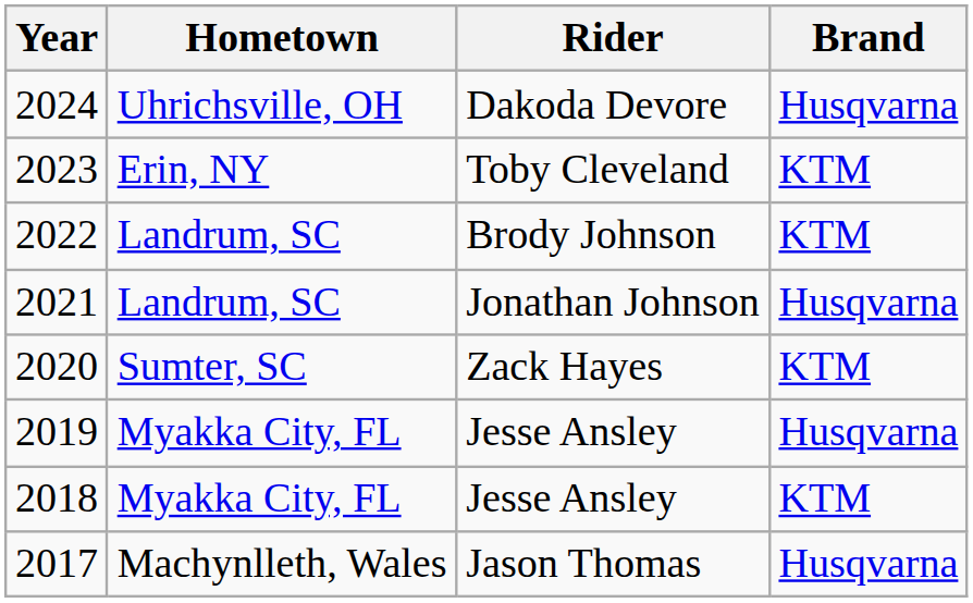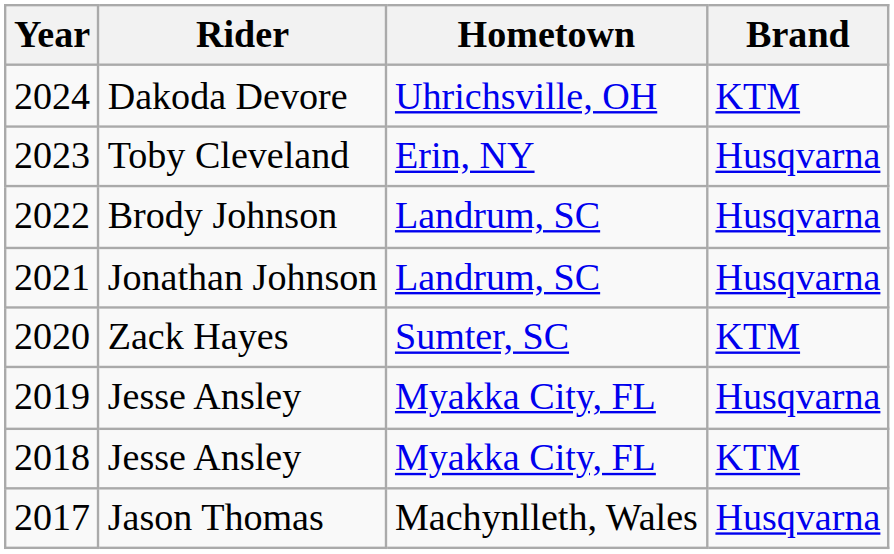 <table class="wikitable">
 <tr>
 <th>Year</th>
+<th>Rider</th>
 <th>Hometown</th>
-<th>Rider</th>
 <th>Brand</th>
 </tr>
 <tr>
 <td>2024</td>
+<td>Dakoda Devore</td>
 <td><a href='#'>Uhrichsville, OH</a></td>
-<td>Dakoda Devore</td>
+<td><a href='#'>KTM</a></td>
+</tr>
+<tr>
+<td>2023</td>
+<td>Toby Cleveland</td>
+<td><a href='#'>Erin, NY</a></td>
 <td><a href='#'>Husqvarna</a></td>
 </tr>
 <tr>
-<td>2023</td>
-<td><a href='#'>Erin, NY</a></td>
-<td>Toby Cleveland</td>
-<td><a href='#'>KTM</a></td>
-</tr>
-<tr>
 <td>2022</td>
+<td>Brody Johnson</td>
 <td><a href='#'>Landrum, SC</a></td>
-<td>Brody Johnson</td>
-<td><a href='#'>KTM</a></td>
+<td><a href='#'>Husqvarna</a></td>
 </tr>
 <tr>
 <td>2021</td>
+<td>Jonathan Johnson</td>
 <td><a href='#'>Landrum, SC</a></td>
-<td>Jonathan Johnson</td>
 <td><a href='#'>Husqvarna</a></td>
 </tr>
 <tr>
 <td>2020</td>
+<td>Zack Hayes</td>
 <td><a href='#'>Sumter, SC</a></td>
-<td>Zack Hayes</td>
 <td><a href='#'>KTM</a></td>
 </tr>
 <tr>
 <td>2019</td>
+<td>Jesse Ansley</td>
 <td><a href='#'>Myakka City, FL</a></td>
-<td>Jesse Ansley</td>
 <td><a href='#'>Husqvarna</a></td>
 </tr>
 <tr>
 <td>2018</td>
+<td>Jesse Ansley</td>
 <td><a href='#'>Myakka City, FL</a></td>
-<td>Jesse Ansley</td>
 <td><a href='#'>KTM</a></td>
 </tr>
 <tr>
 <td>2017</td>
+<td>Jason Thomas</td>
 <td>Machynlleth, Wales</td>
-<td>Jason Thomas</td>
 <td><a href='#'>Husqvarna</a></td>
 </tr>
 </table>
